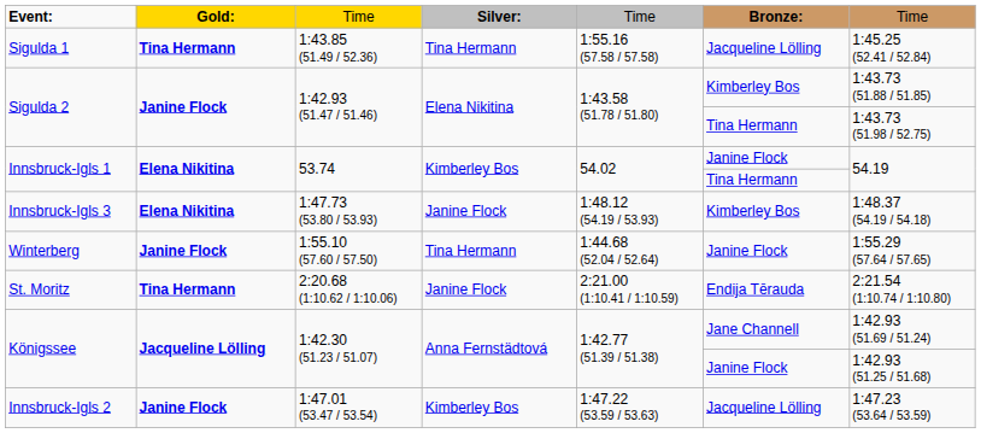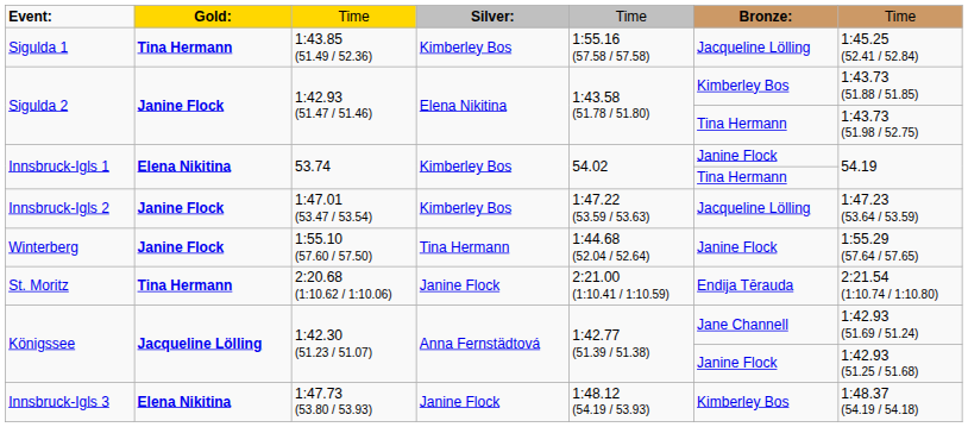 <table class="wikitable" style="width:85%;">
 <tr>
 <td><strong>Event:</strong></td>
 <td style="text-align:center; background:gold;"><strong>Gold:</strong></td>
 <td style="text-align:center; background:gold;">Time</td>
 <td style="text-align:center; background:silver;"><strong>Silver:</strong></td>
 <td style="text-align:center; background:silver;">Time</td>
 <td style="text-align:center; background:#c96;"><strong>Bronze:</strong></td>
 <td style="text-align:center; background:#c96;">Time</td>
 </tr>
 <tr>
 <td> <a href='#'>Sigulda 1</a></td>
 <td><strong><a href='#'>Tina Hermann</a> <br><small></small></strong></td>
 <td>1:43.85<br><small>(51.49 / 52.36)</small></td>
-<td><a href='#'>Tina Hermann</a> <br><small></small></td>
+<td><a href='#'>Kimberley Bos</a><br><small></small></td>
 <td>1:55.16<br><small>(57.58 / 57.58)</small></td>
 <td><a href='#'>Jacqueline Lölling</a> <br><small></small></td>
 <td>1:45.25<br><small>(52.41 / 52.84)</small></td>
 </tr>
 <tr>
 <td rowspan="2"> <a href='#'>Sigulda 2</a></td>
 <td rowspan="2"><strong><a href='#'>Janine Flock</a><br><small></small></strong></td>
 <td rowspan="2">1:42.93<br><small>(51.47 / 51.46)</small></td>
 <td rowspan="2"><a href='#'>Elena Nikitina</a> <br><small></small></td>
 <td rowspan="2">1:43.58<br><small>(51.78 / 51.80)</small></td>
 <td><a href='#'>Kimberley Bos</a><br><small></small></td>
 <td>1:43.73<br><small>(51.88 / 51.85)</small></td>
 </tr>
 <tr>
 <td><a href='#'>Tina Hermann</a> <br><small></small></td>
 <td>1:43.73<br><small>(51.98 / 52.75)</small></td>
 </tr>
 <tr>
 <td rowspan="2"> <a href='#'>Innsbruck-Igls 1</a></td>
 <td rowspan="2"><strong><a href='#'>Elena Nikitina</a> <br><small></small></strong></td>
 <td rowspan="2">53.74</td>
 <td rowspan="2"><a href='#'>Kimberley Bos</a><br><small></small></td>
 <td rowspan="2">54.02</td>
 <td><a href='#'>Janine Flock</a><br><small></small></td>
 <td rowspan="2">54.19</td>
 </tr>
 <tr>
 <td><a href='#'>Tina Hermann</a> <br><small></small></td>
 </tr>
 <tr>
-<td> <a href='#'>Innsbruck-Igls 3</a></td>
-<td><strong><a href='#'>Elena Nikitina</a> <br><small></small></strong></td>
-<td>1:47.73<br><small>(53.80 / 53.93)</small></td>
-<td><a href='#'>Janine Flock</a><br><small></small></td>
-<td>1:48.12<br><small>(54.19 / 53.93)</small></td>
+<td> <a href='#'>Innsbruck-Igls 2</a></td>
+<td><strong><a href='#'>Janine Flock</a><br><small></small></strong></td>
+<td>1:47.01<br><small>(53.47 / 53.54)</small></td>
 <td><a href='#'>Kimberley Bos</a><br><small></small></td>
-<td>1:48.37<br><small>(54.19 / 54.18)</small></td>
+<td>1:47.22<br><small>(53.59 / 53.63)</small></td>
+<td><a href='#'>Jacqueline Lölling</a> <br><small></small></td>
+<td>1:47.23<br><small>(53.64 / 53.59)</small></td>
 </tr>
 <tr>
 <td> <a href='#'>Winterberg</a></td>
 <td><strong><a href='#'>Janine Flock</a><br><small></small></strong></td>
 <td>1:55.10<br><small>(57.60 / 57.50)</small></td>
 <td><a href='#'>Tina Hermann</a> <br><small></small></td>
 <td>1:44.68<br><small>(52.04 / 52.64)</small></td>
 <td><a href='#'>Janine Flock</a><br><small></small></td>
 <td>1:55.29<br><small>(57.64 / 57.65)</small></td>
 </tr>
 <tr>
 <td> <a href='#'>St. Moritz</a></td>
 <td><strong><a href='#'>Tina Hermann</a> <br><small></small></strong></td>
 <td>2:20.68<br><small>(1:10.62 / 1:10.06)</small></td>
 <td><a href='#'>Janine Flock</a><br><small></small></td>
 <td>2:21.00<br><small>(1:10.41 / 1:10.59)</small></td>
 <td><a href='#'>Endija Tērauda</a><br><small></small></td>
 <td>2:21.54<br><small>(1:10.74 / 1:10.80)</small></td>
 </tr>
 <tr>
 <td rowspan="2"> <a href='#'>Königssee</a></td>
 <td rowspan="2"><strong><a href='#'>Jacqueline Lölling</a> <br><small></small></strong></td>
 <td rowspan="2">1:42.30<br><small>(51.23 / 51.07)</small></td>
 <td rowspan="2"><a href='#'>Anna Fernstädtová</a><br><small></small></td>
 <td rowspan="2">1:42.77<br><small>(51.39 / 51.38)</small></td>
 <td><a href='#'>Jane Channell</a><br><small></small></td>
 <td>1:42.93<br><small>(51.69 / 51.24)</small></td>
 </tr>
 <tr>
 <td><a href='#'>Janine Flock</a><br><small></small></td>
 <td>1:42.93<br><small>(51.25 / 51.68)</small></td>
 </tr>
 <tr>
-<td> <a href='#'>Innsbruck-Igls 2</a></td>
-<td><strong><a href='#'>Janine Flock</a><br><small></small></strong></td>
-<td>1:47.01<br><small>(53.47 / 53.54)</small></td>
+<td> <a href='#'>Innsbruck-Igls 3</a></td>
+<td><strong><a href='#'>Elena Nikitina</a> <br><small></small></strong></td>
+<td>1:47.73<br><small>(53.80 / 53.93)</small></td>
+<td><a href='#'>Janine Flock</a><br><small></small></td>
+<td>1:48.12<br><small>(54.19 / 53.93)</small></td>
 <td><a href='#'>Kimberley Bos</a><br><small></small></td>
-<td>1:47.22<br><small>(53.59 / 53.63)</small></td>
-<td><a href='#'>Jacqueline Lölling</a> <br><small></small></td>
-<td>1:47.23<br><small>(53.64 / 53.59)</small></td>
+<td>1:48.37<br><small>(54.19 / 54.18)</small></td>
 </tr>
 </table>
